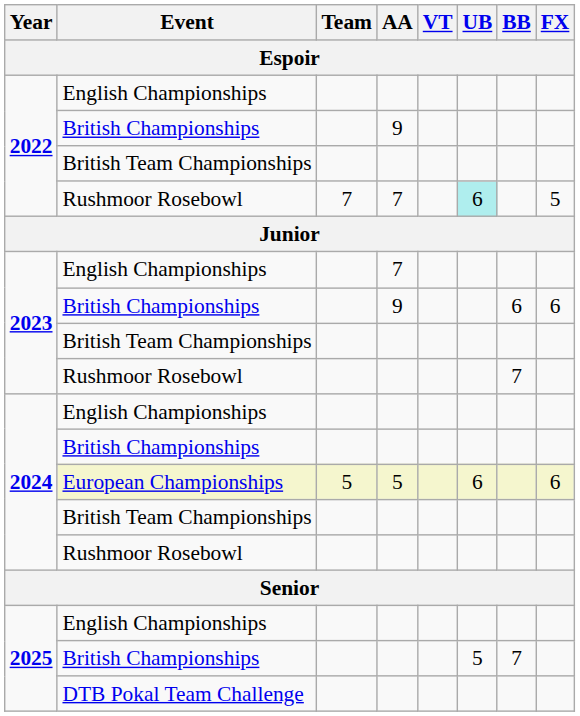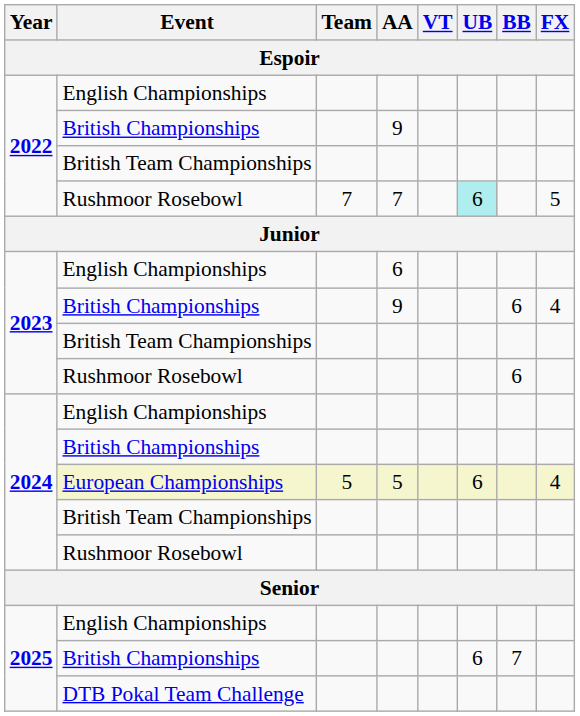 <table class="wikitable" style="text-align:center; font-size:95%;">
 <tr>
 <th>Year</th>
 <th>Event</th>
 <th>Team</th>
 <th>AA</th>
 <th><a href='#'>VT</a></th>
 <th><a href='#'>UB</a></th>
 <th><a href='#'>BB</a></th>
 <th><a href='#'>FX</a></th>
 </tr>
 <tr>
 <th colspan="8"><strong>Espoir</strong></th>
 </tr>
 <tr>
 <td rowspan="4"><strong><a href='#'>2022</a></strong></td>
 <td align="left">English Championships</td>
 <td></td>
 <td></td>
 <td></td>
 <td></td>
 <td></td>
 <td></td>
 </tr>
 <tr>
 <td align=left><a href='#'>British Championships</a></td>
 <td></td>
 <td>9</td>
 <td></td>
 <td></td>
 <td></td>
 <td></td>
 </tr>
 <tr>
 <td align=left>British Team Championships</td>
 <td></td>
 <td></td>
 <td></td>
 <td></td>
 <td></td>
 <td></td>
 </tr>
 <tr>
 <td align=left>Rushmoor Rosebowl</td>
 <td>7</td>
 <td>7</td>
 <td></td>
 <td style="background: paleturquoise;">6</td>
 <td></td>
 <td>5</td>
 </tr>
 <tr>
 <th colspan="8"><strong>Junior</strong></th>
 </tr>
 <tr>
 <td rowspan="4"><strong><a href='#'>2023</a></strong></td>
 <td align="left">English Championships</td>
 <td></td>
-<td>7</td>
+<td>6</td>
 <td></td>
 <td></td>
 <td></td>
 <td></td>
 </tr>
 <tr>
 <td align=left><a href='#'>British Championships</a></td>
 <td></td>
 <td>9</td>
 <td></td>
 <td></td>
 <td>6</td>
-<td>6</td>
+<td>4</td>
 </tr>
 <tr>
 <td align=left>British Team Championships</td>
 <td></td>
 <td></td>
 <td></td>
 <td></td>
 <td></td>
 <td></td>
 </tr>
 <tr>
 <td align=left>Rushmoor Rosebowl</td>
 <td></td>
 <td></td>
 <td></td>
 <td></td>
-<td>7</td>
+<td>6</td>
 <td></td>
 </tr>
 <tr>
 <td rowspan="5"><strong><a href='#'>2024</a></strong></td>
 <td align="left">English Championships</td>
 <td></td>
 <td></td>
 <td></td>
 <td></td>
 <td></td>
 <td></td>
 </tr>
 <tr>
 <td align="left"><a href='#'>British Championships</a></td>
 <td></td>
 <td></td>
 <td></td>
 <td></td>
 <td></td>
 <td></td>
 </tr>
 <tr bgcolor="#F5F6CE">
 <td align=left><a href='#'>European Championships</a></td>
 <td>5</td>
 <td>5</td>
 <td></td>
 <td>6</td>
 <td></td>
-<td>6</td>
+<td>4</td>
 </tr>
 <tr>
 <td align=left>British Team Championships</td>
 <td></td>
 <td></td>
 <td></td>
 <td></td>
 <td></td>
 <td></td>
 </tr>
 <tr>
 <td align=left>Rushmoor Rosebowl</td>
 <td></td>
 <td></td>
 <td></td>
 <td></td>
 <td></td>
 <td></td>
 </tr>
 <tr>
 <th colspan="8"><strong>Senior</strong></th>
 </tr>
 <tr>
 <td rowspan="3"><strong><a href='#'>2025</a></strong></td>
 <td align="left">English Championships</td>
 <td></td>
 <td></td>
 <td></td>
 <td></td>
 <td></td>
 <td></td>
 </tr>
 <tr>
 <td align="left"><a href='#'>British Championships</a></td>
 <td></td>
 <td></td>
 <td></td>
-<td>5</td>
+<td>6</td>
 <td>7</td>
 <td></td>
 </tr>
 <tr>
 <td align=left><a href='#'>DTB Pokal Team Challenge</a></td>
 <td></td>
 <td></td>
 <td></td>
 <td></td>
 <td></td>
 <td></td>
 </tr>
 </table>
